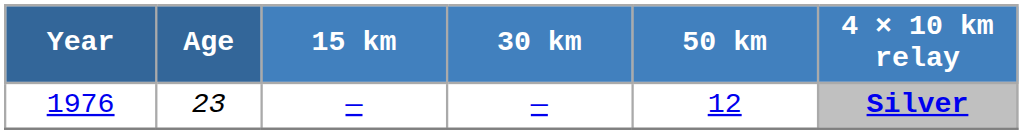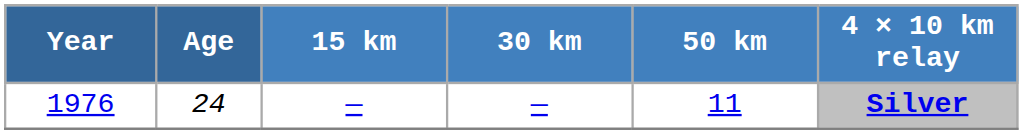 <table class="wikitable" style="font-size:95%; text-align:center; border:grey solid 1px; border-collapse:collapse; background:#ffffff;">
 <tr>
 <th style="background-color:#369; color:white; width:60px;"> Year </th>
 <th style="background-color:#369; color:white; width:40px;"> Age </th>
 <th style="background-color:#4180be; color:white; width:75px;"> 15 km </th>
 <th style="background-color:#4180be; color:white; width:75px;"> 30 km </th>
 <th style="background-color:#4180be; color:white; width:75px;"> 50 km </th>
 <th style="background-color:#4180be; color:white; width:75px;"> 4 × 10 km <br> relay </th>
 </tr>
 <tr>
 <td><a href='#'>1976</a></td>
-<td><em>23</em></td>
+<td><em>24</em></td>
 <td><a href='#'>—</a></td>
 <td><a href='#'>—</a></td>
-<td><a href='#'>12</a></td>
+<td><a href='#'>11</a></td>
 <td style="background:silver;"><a href='#'><strong>Silver</strong></a></td>
 </tr>
 <tr>
 </tr>
 </table>
